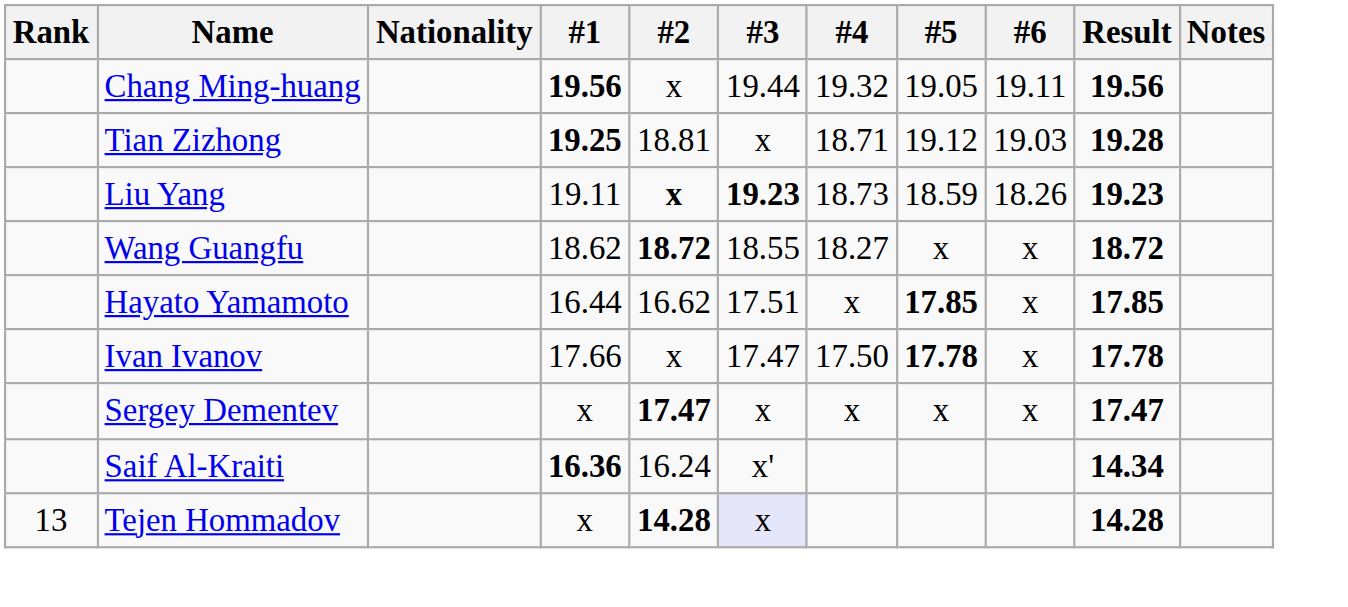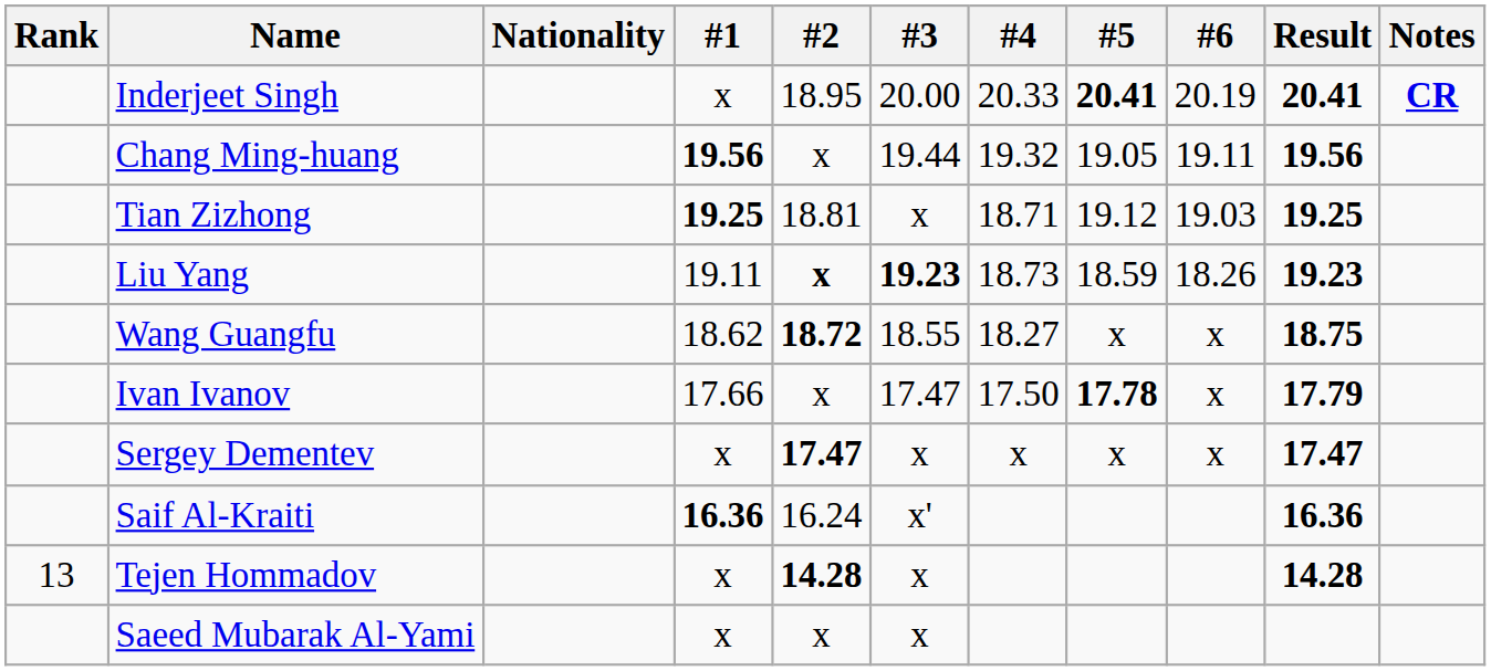 <table class="wikitable sortable" style="text-align:center;font-size:95%">
 <tr>
 <th>Rank</th>
 <th>Name</th>
 <th>Nationality</th>
 <th>#1</th>
 <th>#2</th>
 <th>#3</th>
 <th>#4</th>
 <th>#5</th>
 <th>#6</th>
 <th>Result</th>
 <th>Notes</th>
+</tr>
+<tr>
+<td></td>
+<td align=left><a href='#'>Inderjeet Singh</a></td>
+<td align=left></td>
+<td>x</td>
+<td>18.95</td>
+<td>20.00</td>
+<td>20.33</td>
+<td><strong>20.41</strong></td>
+<td>20.19</td>
+<td><strong>20.41</strong></td>
+<td><strong><a href='#'>CR</a></strong></td>
 </tr>
 <tr>
 <td></td>
 <td align=left><a href='#'>Chang Ming-huang</a></td>
 <td align=left></td>
 <td><strong>19.56</strong></td>
 <td>x</td>
 <td>19.44</td>
 <td>19.32</td>
 <td>19.05</td>
 <td>19.11</td>
 <td><strong>19.56</strong></td>
 <td></td>
 </tr>
 <tr>
 <td></td>
 <td align=left><a href='#'>Tian Zizhong</a></td>
 <td align=left></td>
 <td><strong>19.25</strong></td>
 <td>18.81</td>
 <td>x</td>
 <td>18.71</td>
 <td>19.12</td>
 <td>19.03</td>
-<td><strong>19.28</strong></td>
+<td><strong>19.25</strong></td>
 <td></td>
 </tr>
 <tr>
 <td></td>
 <td align=left><a href='#'>Liu Yang</a></td>
 <td align=left></td>
 <td>19.11</td>
 <td><strong>x</strong></td>
 <td><strong>19.23</strong></td>
 <td>18.73</td>
 <td>18.59</td>
 <td>18.26</td>
 <td><strong>19.23</strong></td>
 <td></td>
 </tr>
 <tr>
 <td></td>
 <td align=left><a href='#'>Wang Guangfu</a></td>
 <td align=left></td>
 <td>18.62</td>
 <td><strong>18.72</strong></td>
 <td>18.55</td>
 <td>18.27</td>
 <td>x</td>
 <td>x</td>
-<td><strong>18.72</strong></td>
-<td></td>
-</tr>
-<tr>
-<td></td>
-<td align=left><a href='#'>Hayato Yamamoto</a></td>
-<td align=left></td>
-<td>16.44</td>
-<td>16.62</td>
-<td>17.51</td>
-<td>x</td>
-<td><strong>17.85</strong></td>
-<td>x</td>
-<td><strong>17.85</strong></td>
+<td><strong>18.75</strong></td>
 <td></td>
 </tr>
 <tr>
 <td></td>
 <td align=left><a href='#'>Ivan Ivanov</a></td>
 <td align=left></td>
 <td>17.66</td>
 <td>x</td>
 <td>17.47</td>
 <td>17.50</td>
 <td><strong>17.78</strong></td>
 <td>x</td>
-<td><strong>17.78</strong></td>
+<td><strong>17.79</strong></td>
 <td></td>
 </tr>
 <tr>
 <td></td>
 <td align=left><a href='#'>Sergey Dementev</a></td>
 <td align=left></td>
 <td>x</td>
 <td><strong>17.47</strong></td>
 <td>x</td>
 <td>x</td>
 <td>x</td>
 <td>x</td>
 <td><strong>17.47</strong></td>
 <td></td>
 </tr>
 <tr>
 <td></td>
 <td align=left><a href='#'>Saif Al-Kraiti</a></td>
 <td align=left></td>
 <td><strong>16.36</strong></td>
 <td>16.24</td>
 <td>x'</td>
 <td></td>
 <td></td>
 <td></td>
-<td><strong>14.34</strong></td>
+<td><strong>16.36</strong></td>
 <td></td>
 </tr>
 <tr>
 <td>13</td>
 <td align=left><a href='#'>Tejen Hommadov</a></td>
 <td align=left></td>
 <td>x</td>
 <td><strong>14.28</strong></td>
-<td style="background: lavender;">x</td>
+<td>x</td>
 <td></td>
 <td></td>
 <td></td>
 <td><strong>14.28</strong></td>
 <td></td>
 </tr>
+<tr>
+<td></td>
+<td align=left><a href='#'>Saeed Mubarak Al-Yami</a></td>
+<td align=left></td>
+<td>x</td>
+<td>x</td>
+<td>x</td>
+<td></td>
+<td></td>
+<td></td>
+<td><strong></strong></td>
+<td></td>
+</tr>
 </table>
